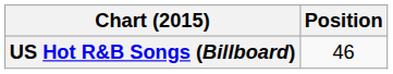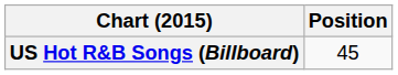 <table class="wikitable plainrowheaders" style="text-align:center">
 <tr>
 <th>Chart (2015)</th>
 <th>Position</th>
 </tr>
 <tr>
 <th scope="row">US <a href='#'>Hot R&B Songs</a> (<em>Billboard</em>)</th>
-<td>46</td>
+<td>45</td>
 </tr>
 </table>
